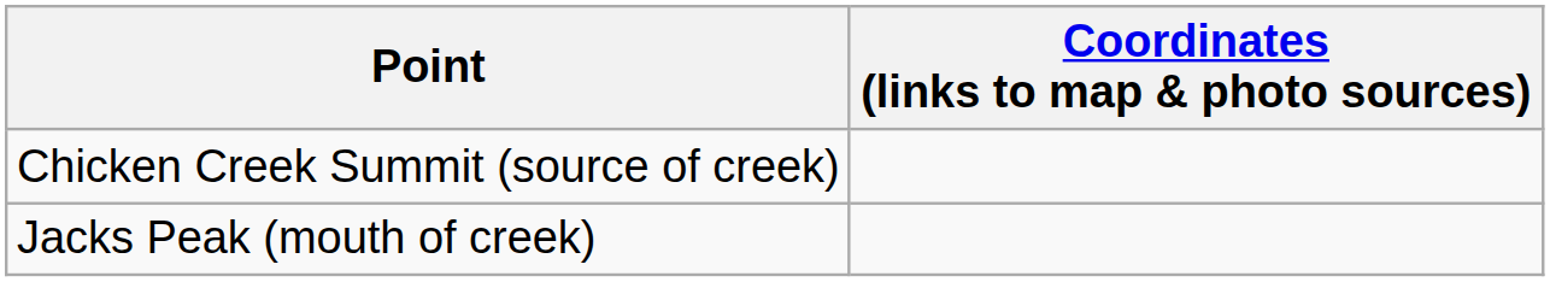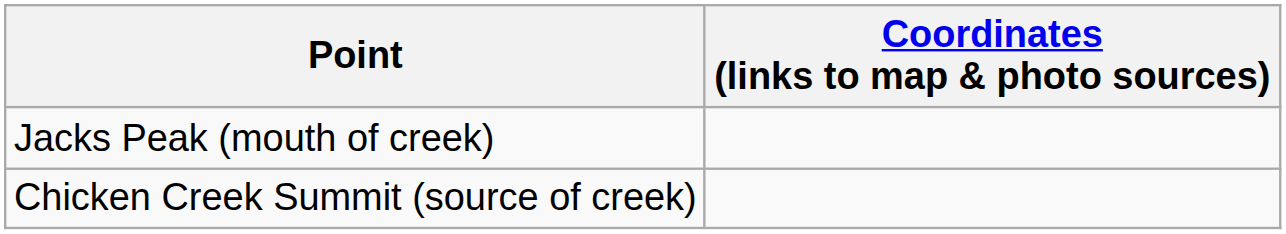 <table class="wikitable">
 <tr>
 <th>Point</th>
 <th><a href='#'>Coordinates</a><br>(links to map & photo sources)</th>
 </tr>
 <tr>
+<td>Jacks Peak (mouth of creek)</td>
+<td> </td>
+</tr>
+<tr>
 <td>Chicken Creek Summit (source of creek)</td>
 <td> </td>
 </tr>
-<tr>
-<td>Jacks Peak (mouth of creek)</td>
-<td> </td>
-</tr>
 </table>
